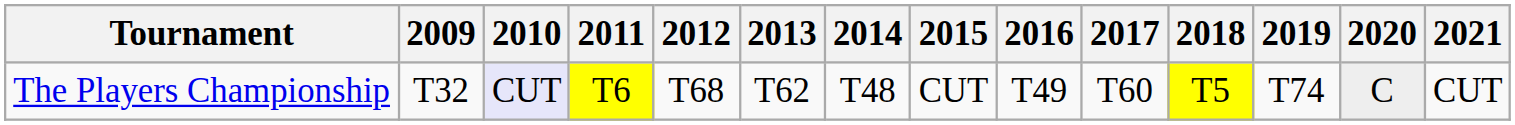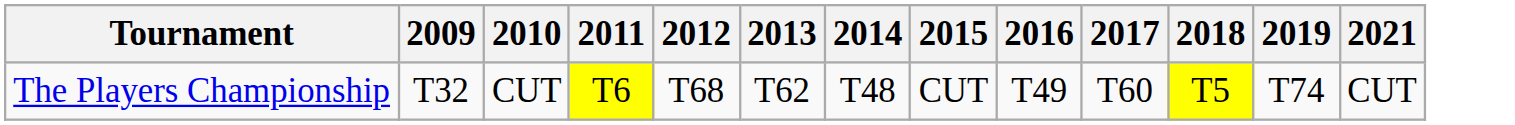 <table class="wikitable" style="font-size:95%;text-align:center;">
 <tr>
 <th>Tournament</th>
 <th>2009</th>
 <th>2010</th>
 <th>2011</th>
 <th>2012</th>
 <th>2013</th>
 <th>2014</th>
 <th>2015</th>
 <th>2016</th>
 <th>2017</th>
 <th>2018</th>
 <th>2019</th>
-<th>2020</th>
 <th>2021</th>
 </tr>
 <tr>
 <td align=left><a href='#'>The Players Championship</a></td>
 <td>T32</td>
-<td style="background: lavender;">CUT</td>
+<td>CUT</td>
 <td style="background:yellow;">T6</td>
 <td>T68</td>
 <td>T62</td>
 <td>T48</td>
 <td>CUT</td>
 <td>T49</td>
 <td>T60</td>
 <td style="background:yellow;">T5</td>
 <td>T74</td>
-<td style="background:#eeeeee;">C</td>
 <td>CUT</td>
 </tr>
 </table>
